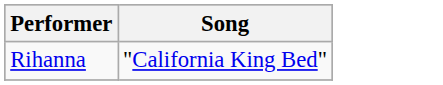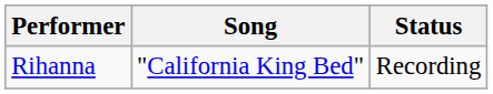 <table class="wikitable"  style="font-size:85%">
 <tr>
 <th>Performer</th>
 <th>Song</th>
+<th>Status</th>
 </tr>
 <tr>
 <td> <a href='#'>Rihanna</a></td>
 <td>"<a href='#'>California King Bed</a>"</td>
+<td>Recording</td>
 </tr>
 </table>
